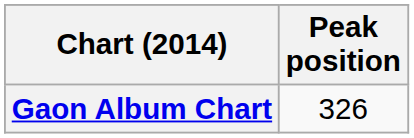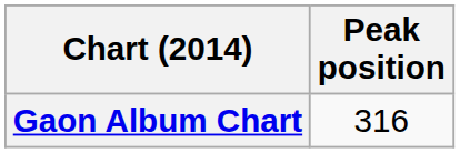 <table class="wikitable plainrowheaders sortable" style="text-align:center;" border="1">
 <tr>
 <th scope="col">Chart (2014)</th>
 <th scope="col">Peak<br>position</th>
 </tr>
 <tr>
 <th scope="row"><a href='#'>Gaon Album Chart</a></th>
-<td>326</td>
+<td>316</td>
 </tr>
 </table>
